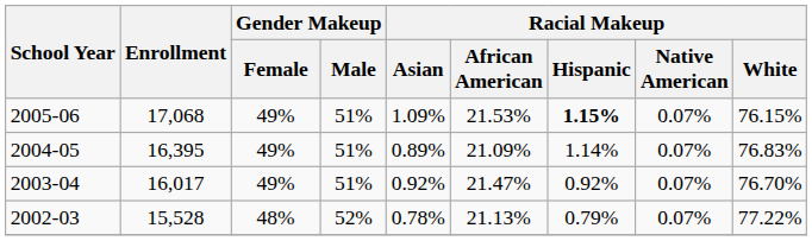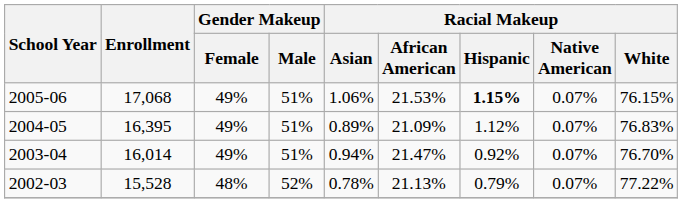 <table class="wikitable" style="font-size: 95%;">
 <tr>
 <th rowspan="2">School Year</th>
 <th rowspan="2">Enrollment</th>
 <th colspan="2">Gender Makeup</th>
 <th colspan="5">Racial Makeup</th>
 </tr>
 <tr>
 <th>Female</th>
 <th>Male</th>
 <th>Asian</th>
 <th>African <br>American</th>
 <th>Hispanic</th>
 <th>Native <br>American</th>
 <th>White</th>
 </tr>
 <tr>
 <td align="left">2005-06</td>
 <td align="center">17,068</td>
 <td align="center">49%</td>
 <td align="center">51%</td>
-<td align="center">1.09%</td>
+<td align="center">1.06%</td>
 <td align="center">21.53%</td>
 <td align="center"><strong>1.15%</strong></td>
 <td align="center">0.07%</td>
 <td align="center">76.15%</td>
 </tr>
 <tr>
 <td align="left">2004-05</td>
 <td align="center">16,395</td>
 <td align="center">49%</td>
 <td align="center">51%</td>
 <td align="center">0.89%</td>
 <td align="center">21.09%</td>
-<td align="center">1.14%</td>
+<td align="center">1.12%</td>
 <td align="center">0.07%</td>
 <td align="center">76.83%</td>
 </tr>
 <tr>
 <td align="left">2003-04</td>
-<td align="center">16,017</td>
+<td align="center">16,014</td>
 <td align="center">49%</td>
 <td align="center">51%</td>
-<td align="center">0.92%</td>
+<td align="center">0.94%</td>
 <td align="center">21.47%</td>
 <td align="center">0.92%</td>
 <td align="center">0.07%</td>
 <td align="center">76.70%</td>
 </tr>
 <tr>
 <td align="left">2002-03</td>
 <td align="center">15,528</td>
 <td align="center">48%</td>
 <td align="center">52%</td>
 <td align="center">0.78%</td>
 <td align="center">21.13%</td>
 <td align="center">0.79%</td>
 <td align="center">0.07%</td>
 <td align="center">77.22%</td>
 </tr>
 <tr>
 </tr>
 </table>
